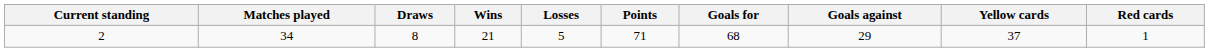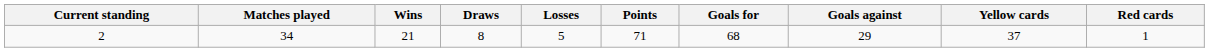 <table class="wikitable" style="width:100%; font-size:85%;">
 <tr>
 <th align=center>Current standing</th>
 <th align=center>Matches played</th>
+<th align=center>Wins</th>
 <th align=center>Draws</th>
-<th align=center>Wins</th>
 <th align=center>Losses</th>
 <th align=center>Points</th>
 <th align=center>Goals for<br></th>
 <th align=center>Goals against<br></th>
 <th align=center>Yellow cards<br></th>
 <th align=center>Red cards<br> </th>
 </tr>
 <tr>
 <td align=center>2</td>
 <td align=center>34</td>
+<td align=center>21</td>
 <td align=center>8</td>
-<td align=center>21</td>
 <td align=center>5</td>
 <td align=center>71</td>
 <td align=center>68</td>
 <td align=center>29</td>
 <td align=center>37</td>
 <td align=center>1</td>
 </tr>
 </table>
